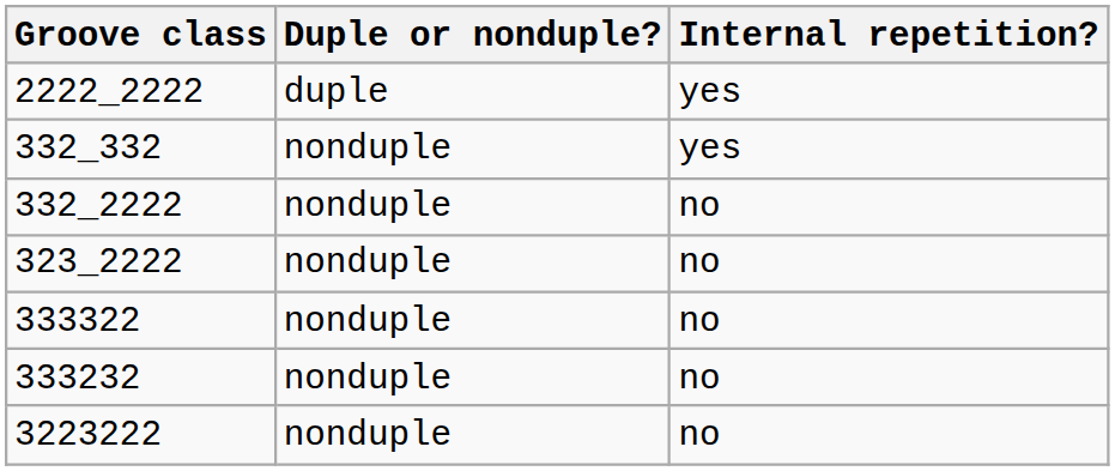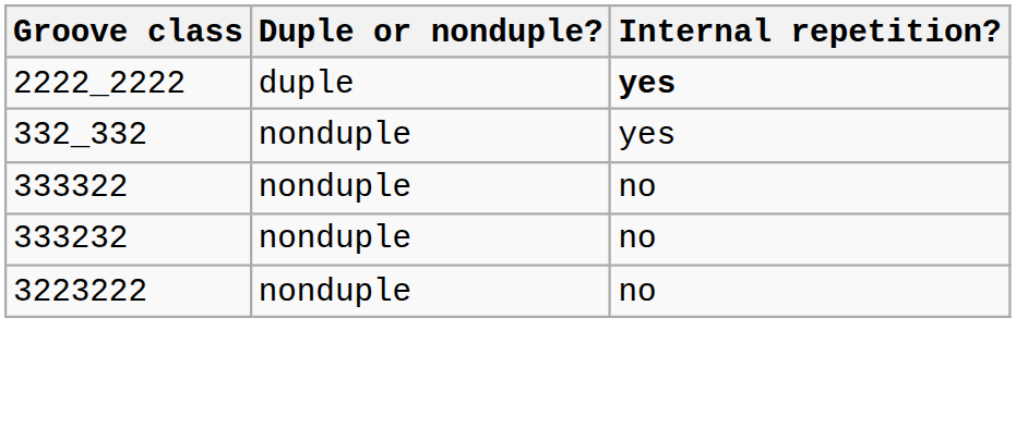 <table class="wikitable sortable">
 <tr>
 <th>Groove class</th>
 <th>Duple or nonduple?</th>
 <th>Internal repetition?</th>
 </tr>
 <tr>
 <td>2222_2222</td>
 <td>duple</td>
-<td>yes</td>
+<td><strong>yes</strong></td>
 </tr>
 <tr>
 <td>332_332</td>
 <td>nonduple</td>
 <td>yes</td>
-</tr>
-<tr>
-<td>332_2222</td>
-<td>nonduple</td>
-<td>no</td>
-</tr>
-<tr>
-<td>323_2222</td>
-<td>nonduple</td>
-<td>no</td>
 </tr>
 <tr>
 <td>333322</td>
 <td>nonduple</td>
 <td>no</td>
 </tr>
 <tr>
 <td>333232</td>
 <td>nonduple</td>
 <td>no</td>
 </tr>
 <tr>
 <td>3223222</td>
 <td>nonduple</td>
 <td>no</td>
 </tr>
 </table>
